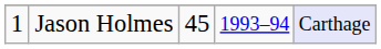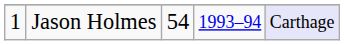 <table class="wikitable">
 <tr>
 </tr>
 <tr>
 <td>1</td>
 <td>Jason Holmes</td>
-<td>45</td>
+<td>54</td>
 <td style="font-size:80%;"><a href='#'>1993–94</a></td>
 <td style="background: lavender; font-size:80%;">Carthage</td>
 </tr>
 </table>
